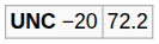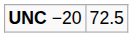 <table class="wikitable">
 <tr align="center">
 </tr>
 <tr align="center">
 <td><strong>UNC</strong> −20</td>
-<td>72.2</td>
+<td>72.5</td>
 </tr>
 </table>
